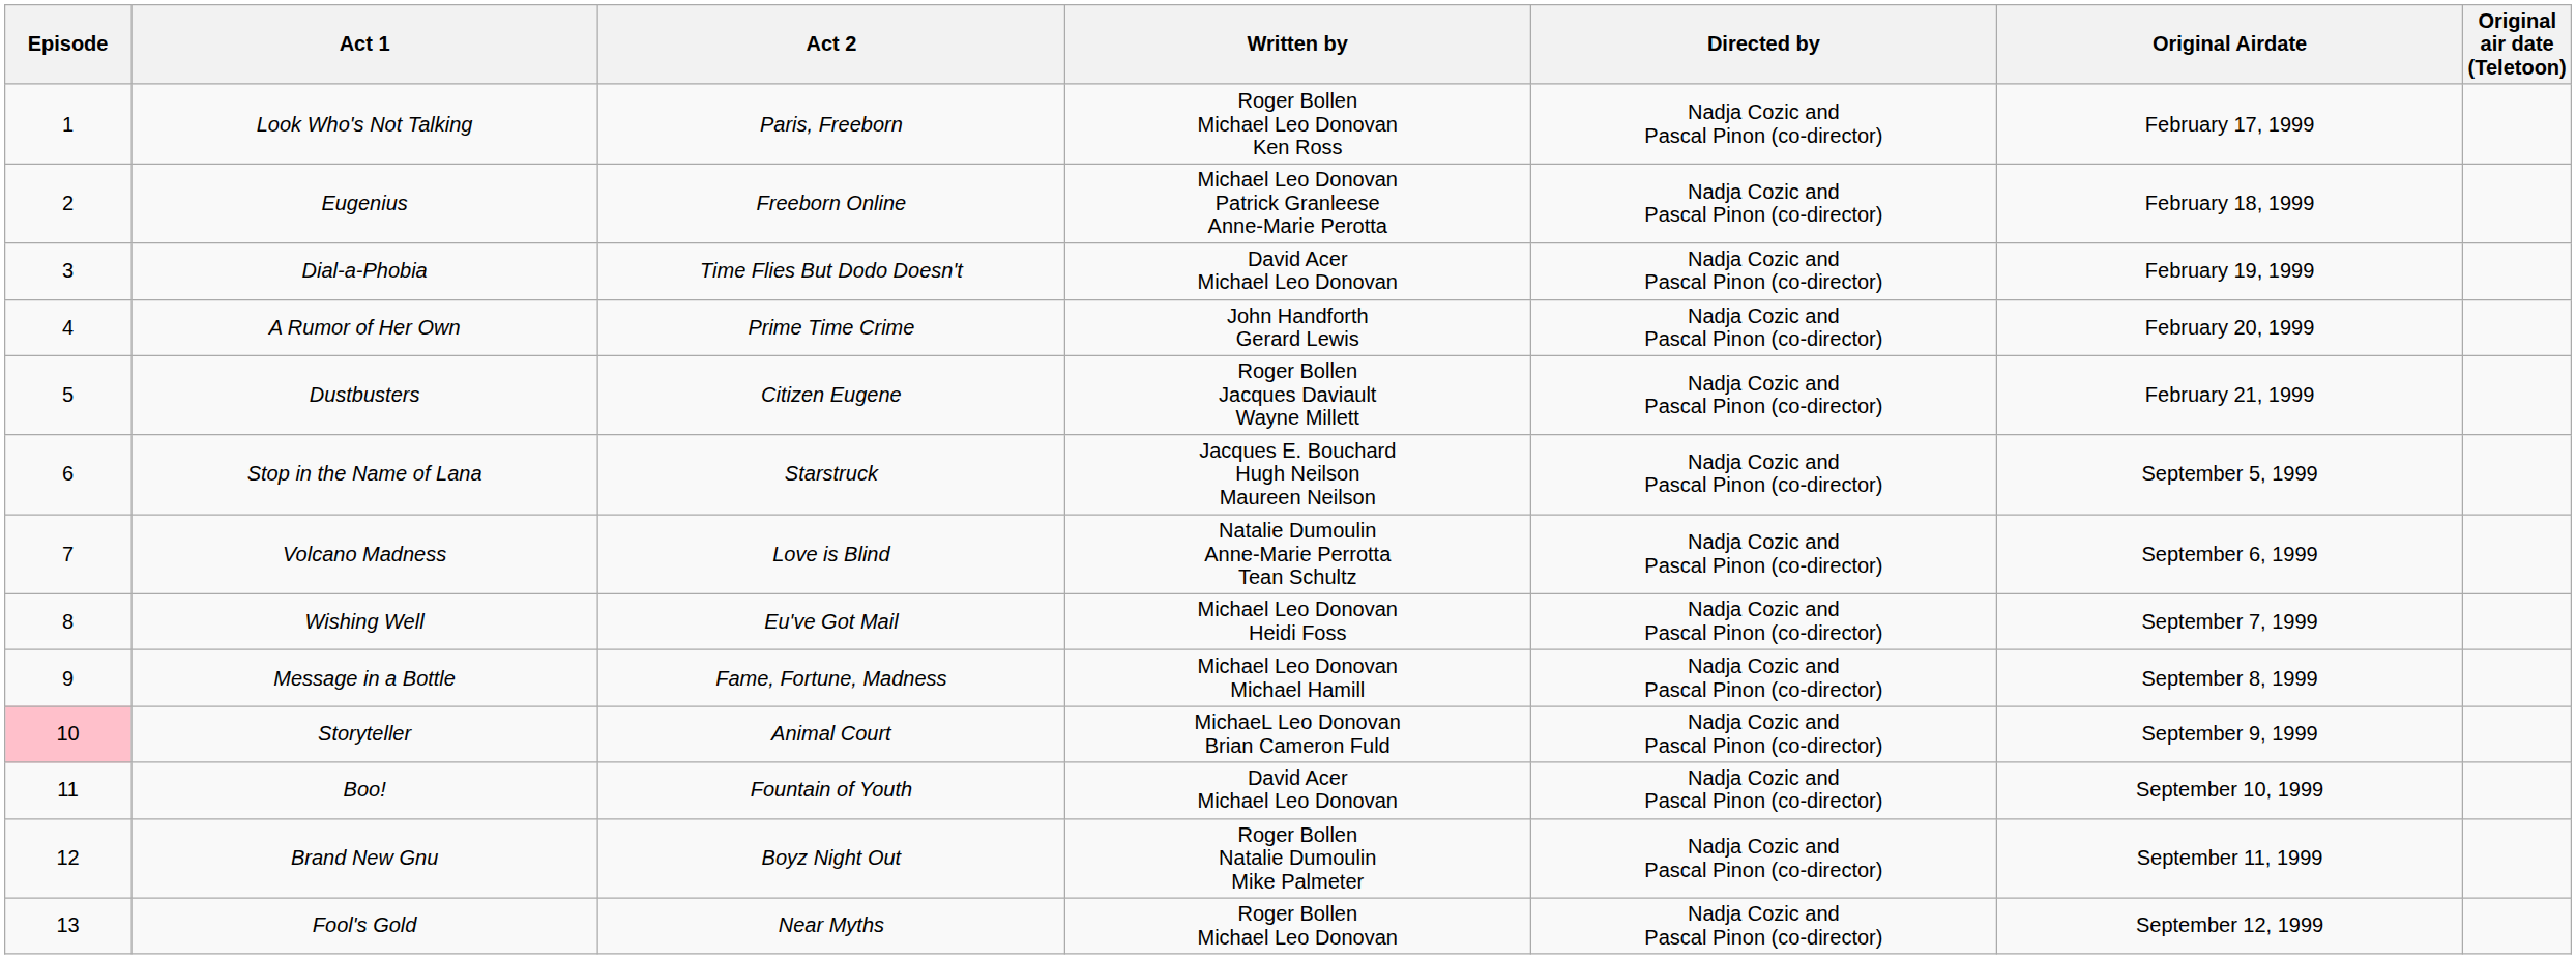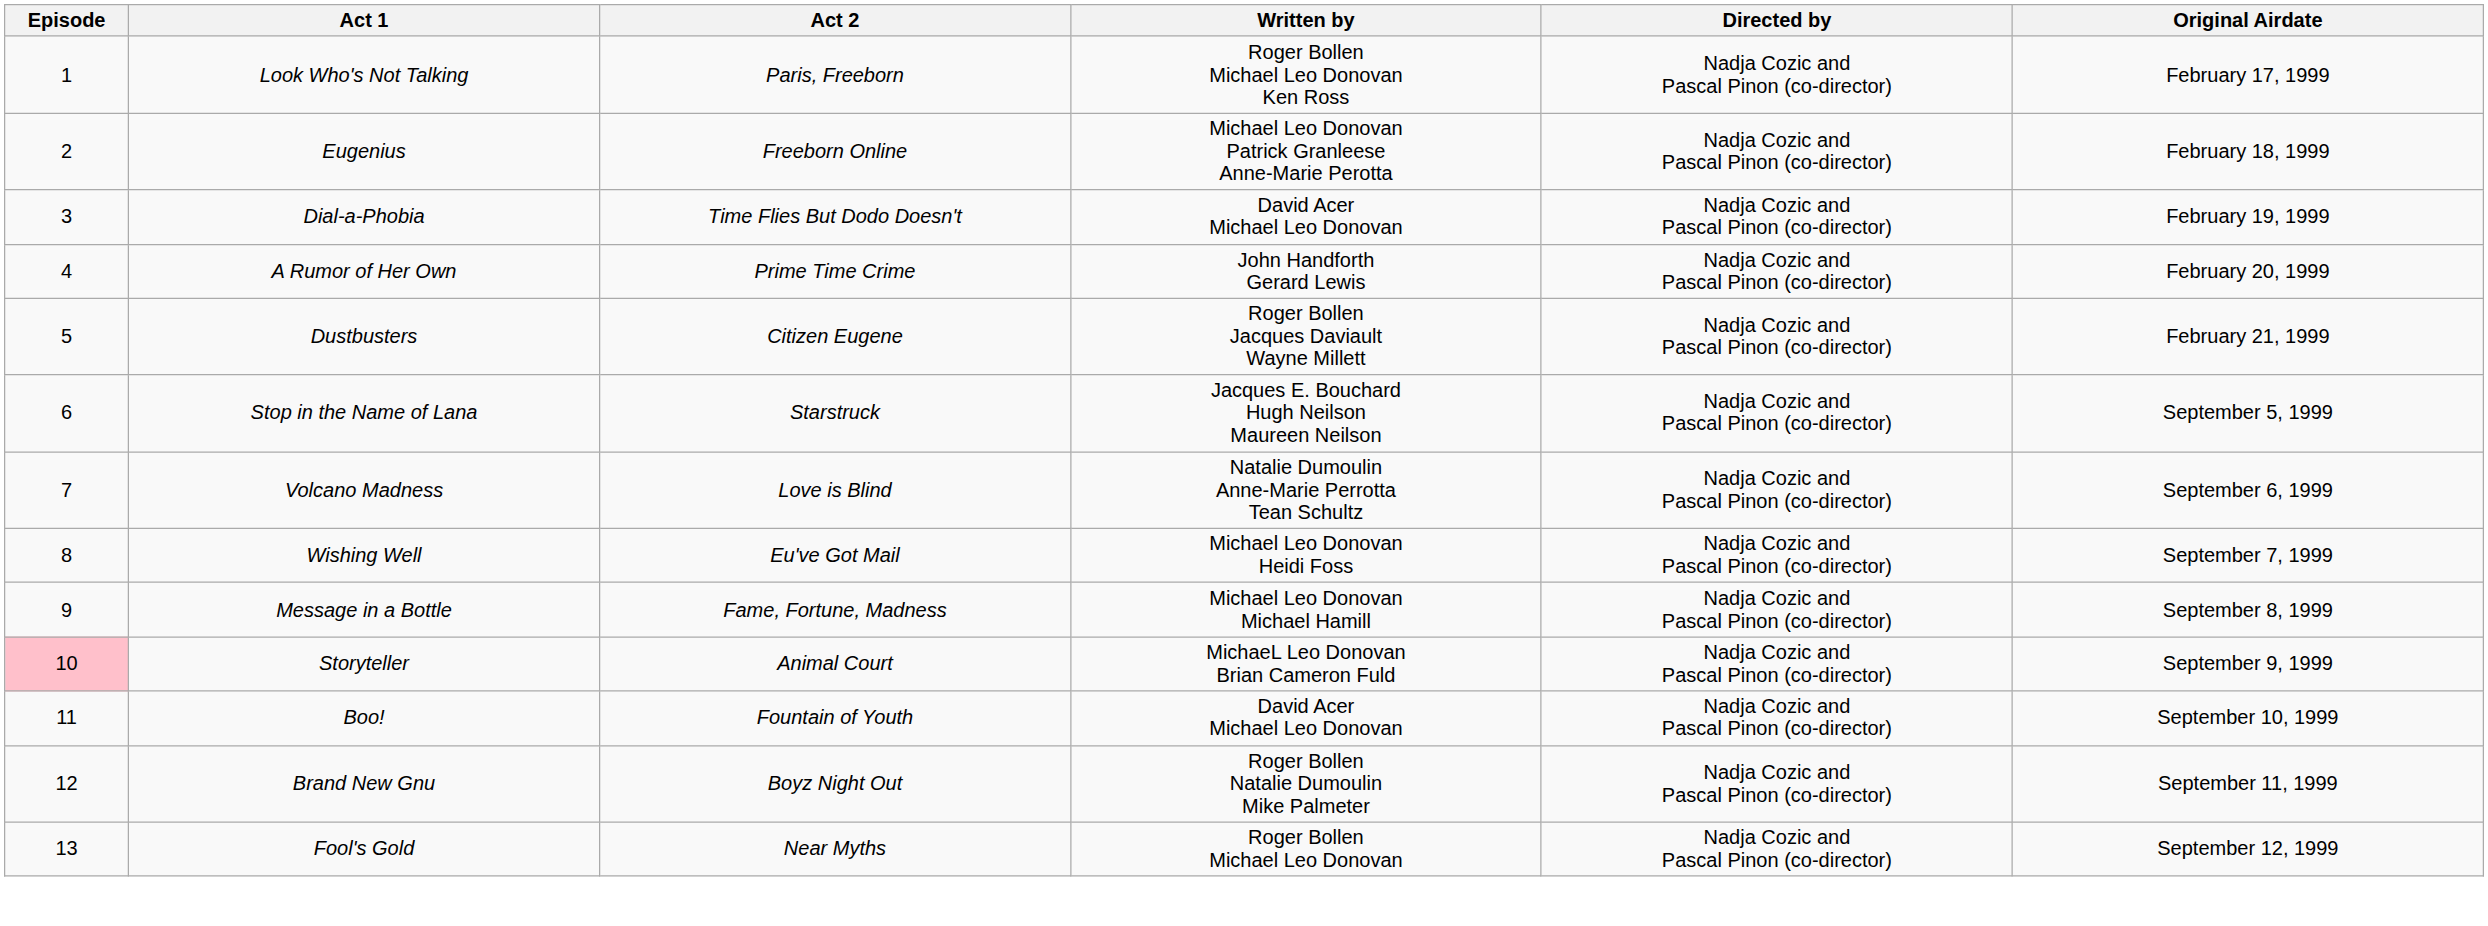 <table class="wikitable" style="width:100%; text-align:center">
 <tr>
 <th width=5%>Episode</th>
 <th width=19%>Act 1</th>
 <th width=19%>Act 2</th>
 <th width=19%>Written by</th>
 <th width=19%>Directed by</th>
 <th width=19%>Original Airdate</th>
-<th width=19%>Original air date (Teletoon)</th>
 </tr>
 <tr>
 <td>1</td>
 <td><em>Look Who's Not Talking</em></td>
 <td><em>Paris, Freeborn</em></td>
 <td>Roger Bollen<br>Michael Leo Donovan<br>Ken Ross</td>
 <td>Nadja Cozic and<br>Pascal Pinon (co-director)</td>
 <td>February 17, 1999</td>
-<td></td>
 </tr>
 <tr>
 <td>2</td>
 <td><em>Eugenius</em></td>
 <td><em>Freeborn Online</em></td>
 <td>Michael Leo Donovan<br>Patrick Granleese<br>Anne-Marie Perotta</td>
 <td>Nadja Cozic and<br>Pascal Pinon (co-director)</td>
 <td>February 18, 1999</td>
-<td></td>
 </tr>
 <tr>
 <td>3</td>
 <td><em>Dial-a-Phobia</em></td>
 <td><em>Time Flies But Dodo Doesn't</em></td>
 <td>David Acer<br>Michael Leo Donovan</td>
 <td>Nadja Cozic and<br>Pascal Pinon (co-director)</td>
 <td>February 19, 1999</td>
-<td></td>
 </tr>
 <tr>
 <td>4</td>
 <td><em>A Rumor of Her Own</em></td>
 <td><em>Prime Time Crime</em></td>
 <td>John Handforth<br>Gerard Lewis</td>
 <td>Nadja Cozic and<br>Pascal Pinon (co-director)</td>
 <td>February 20, 1999</td>
-<td></td>
 </tr>
 <tr>
 <td>5</td>
 <td><em>Dustbusters</em></td>
 <td><em>Citizen Eugene</em></td>
 <td>Roger Bollen<br>Jacques Daviault<br>Wayne Millett</td>
 <td>Nadja Cozic and<br>Pascal Pinon (co-director)</td>
 <td>February 21, 1999</td>
-<td></td>
 </tr>
 <tr>
 <td>6</td>
 <td><em>Stop in the Name of Lana</em></td>
 <td><em>Starstruck</em></td>
 <td>Jacques E. Bouchard<br>Hugh Neilson<br>Maureen Neilson</td>
 <td>Nadja Cozic and<br>Pascal Pinon (co-director)</td>
 <td>September 5, 1999</td>
-<td></td>
 </tr>
 <tr>
 <td>7</td>
 <td><em>Volcano Madness</em></td>
 <td><em>Love is Blind</em></td>
 <td>Natalie Dumoulin<br>Anne-Marie Perrotta<br>Tean Schultz</td>
 <td>Nadja Cozic and<br>Pascal Pinon (co-director)</td>
 <td>September 6, 1999</td>
-<td></td>
 </tr>
 <tr>
 <td>8</td>
 <td><em>Wishing Well</em></td>
 <td><em>Eu've Got Mail</em></td>
 <td>Michael Leo Donovan<br>Heidi Foss</td>
 <td>Nadja Cozic and<br>Pascal Pinon (co-director)</td>
 <td>September 7, 1999</td>
-<td></td>
 </tr>
 <tr>
 <td>9</td>
 <td><em>Message in a Bottle</em></td>
 <td><em>Fame, Fortune, Madness</em></td>
 <td>Michael Leo Donovan<br>Michael Hamill</td>
 <td>Nadja Cozic and<br>Pascal Pinon (co-director)</td>
 <td>September 8, 1999</td>
-<td></td>
 </tr>
 <tr>
 <td style="background: pink;">10</td>
 <td><em>Storyteller</em></td>
 <td><em>Animal Court</em></td>
 <td>MichaeL Leo Donovan<br>Brian Cameron Fuld</td>
 <td>Nadja Cozic and<br>Pascal Pinon (co-director)</td>
 <td>September 9, 1999</td>
-<td></td>
 </tr>
 <tr>
 <td>11</td>
 <td><em>Boo!</em></td>
 <td><em>Fountain of Youth</em></td>
 <td>David Acer<br>Michael Leo Donovan</td>
 <td>Nadja Cozic and<br>Pascal Pinon (co-director)</td>
 <td>September 10, 1999</td>
-<td></td>
 </tr>
 <tr>
 <td>12</td>
 <td><em>Brand New Gnu</em></td>
 <td><em>Boyz Night Out</em></td>
 <td>Roger Bollen<br>Natalie Dumoulin<br>Mike Palmeter</td>
 <td>Nadja Cozic and<br>Pascal Pinon (co-director)</td>
 <td>September 11, 1999</td>
-<td></td>
 </tr>
 <tr>
 <td>13</td>
 <td><em>Fool's Gold</em></td>
 <td><em>Near Myths</em></td>
 <td>Roger Bollen<br>Michael Leo Donovan</td>
 <td>Nadja Cozic and<br>Pascal Pinon (co-director)</td>
 <td>September 12, 1999</td>
-<td></td>
 </tr>
 </table>
